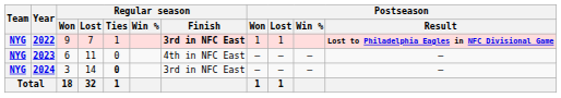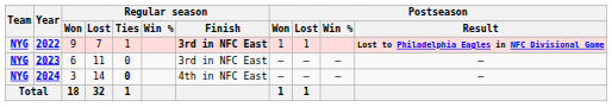 <table class="wikitable" style="font-size: 95%; text-align:center">
 <tr>
 <th rowspan="2">Team</th>
 <th rowspan="2">Year</th>
 <th colspan="5">Regular season</th>
 <th colspan="4">Postseason</th>
 </tr>
 <tr>
 <th>Won</th>
 <th>Lost</th>
 <th>Ties</th>
 <th>Win %</th>
 <th>Finish</th>
 <th>Won</th>
 <th>Lost</th>
 <th>Win %</th>
 <th>Result</th>
 </tr>
 <tr style="background:#fdd">
 <th><a href='#'>NYG</a></th>
 <th><a href='#'>2022</a></th>
 <td>9</td>
 <td>7</td>
 <td>1</td>
 <td></td>
 <td><strong>3rd in NFC East</strong></td>
 <td>1</td>
 <td>1</td>
 <td></td>
 <td><small><strong>Lost to <a href='#'>Philadelphia Eagles</a> in <a href='#'>NFC Divisional Game</a></strong></small></td>
 </tr>
 <tr>
 <th><a href='#'>NYG</a></th>
 <th><a href='#'>2023</a></th>
 <td>6</td>
 <td>11</td>
 <td>0</td>
 <td></td>
-<td>4th in NFC East</td>
+<td>3rd in NFC East</td>
 <td>—</td>
 <td>—</td>
 <td>—</td>
 <td>—</td>
 </tr>
 <tr>
 <th><a href='#'>NYG</a></th>
 <th><a href='#'>2024</a></th>
 <td>3</td>
 <td>14</td>
 <td><strong>0</strong></td>
 <td></td>
-<td>3rd in NFC East</td>
+<td>4th in NFC East</td>
 <td>—</td>
 <td>—</td>
 <td>—</td>
 <td>—</td>
 </tr>
 <tr>
 <th colspan="2">Total</th>
 <th>18</th>
 <th>32</th>
 <th>1</th>
 <th></th>
 <th></th>
 <th>1</th>
 <th>1</th>
 <th></th>
 <th></th>
 </tr>
 </table>
